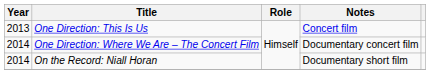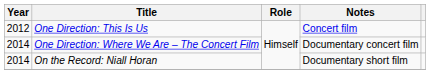 <table class="wikitable">
 <tr>
 <th scope="col">Year</th>
 <th scope="col">Title</th>
 <th scope="col">Role</th>
 <th scope="col">Notes</th>
 <th></th>
 </tr>
 <tr>
-<td>2013</td>
+<td>2012</td>
 <td><em><a href='#'>One Direction: This Is Us</a></em></td>
 <td rowspan="3">Himself</td>
 <td><a href='#'>Concert film</a></td>
 <td></td>
 </tr>
 <tr>
 <td>2014</td>
 <td><em><a href='#'>One Direction: Where We Are – The Concert Film</a></em></td>
 <td>Documentary concert film</td>
 <td></td>
 </tr>
 <tr>
 <td>2014</td>
 <td><em>On the Record: Niall Horan</em></td>
 <td>Documentary short film</td>
 <td></td>
 </tr>
 <tr>
 </tr>
 </table>
